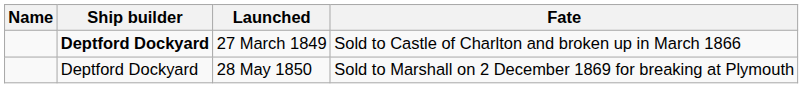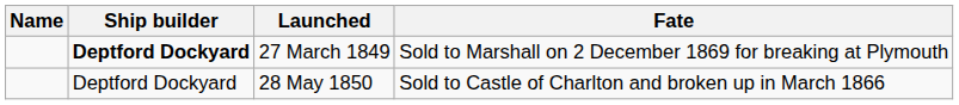 <table class="wikitable" style="text-align:left">
 <tr>
 <th>Name</th>
 <th>Ship builder</th>
 <th>Launched</th>
 <th>Fate</th>
 </tr>
 <tr>
 <td></td>
 <td><strong>Deptford Dockyard</strong></td>
 <td>27 March 1849</td>
-<td>Sold to Castle of Charlton and broken up in March 1866</td>
+<td>Sold to Marshall on 2 December 1869 for breaking at Plymouth</td>
 </tr>
 <tr>
 <td></td>
 <td>Deptford Dockyard</td>
 <td>28 May 1850</td>
-<td>Sold to Marshall on 2 December 1869 for breaking at Plymouth</td>
+<td>Sold to Castle of Charlton and broken up in March 1866</td>
 </tr>
 </table>
